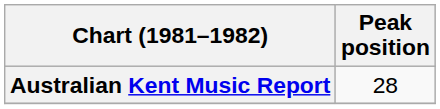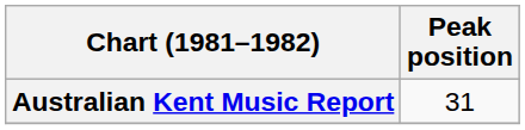 <table class="wikitable sortable plainrowheaders">
 <tr>
 <th>Chart (1981–1982)</th>
 <th>Peak<br>position</th>
 </tr>
 <tr>
 <th scope="row">Australian <a href='#'>Kent Music Report</a></th>
-<td style="text-align:center;">28</td>
+<td style="text-align:center;">31</td>
 </tr>
 <tr>
 </tr>
 </table>
